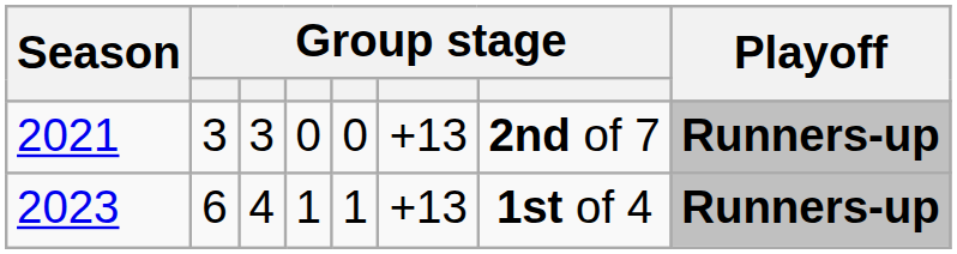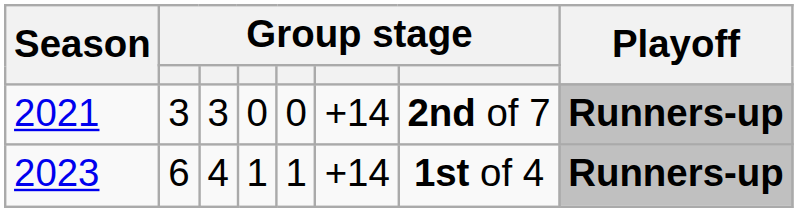 <table class="wikitable">
 <tr>
 <th rowspan="2">Season</th>
 <th colspan="6">Group stage</th>
 <th rowspan="2">Playoff</th>
 </tr>
 <tr>
 <th></th>
 <th></th>
 <th></th>
 <th></th>
 <th></th>
 <th></th>
 </tr>
 <tr>
 <td><a href='#'>2021</a></td>
 <td style="text-align:center">3</td>
 <td style="text-align:center">3</td>
 <td style="text-align:center">0</td>
 <td style="text-align:center">0</td>
-<td style="text-align:center">+13</td>
+<td style="text-align:center">+14</td>
 <td style="text-align:center"><strong>2nd</strong> of 7</td>
 <td style="text-align:center; background:silver"><strong>Runners-up</strong></td>
 </tr>
 <tr>
 <td><a href='#'>2023</a></td>
 <td style="text-align:center">6</td>
 <td style="text-align:center">4</td>
 <td style="text-align:center">1</td>
 <td style="text-align:center">1</td>
-<td style="text-align:center">+13</td>
+<td style="text-align:center">+14</td>
 <td style="text-align:center"><strong>1st</strong> of 4</td>
 <td style="text-align:center; background:silver"><strong>Runners-up</strong></td>
 </tr>
 </table>
